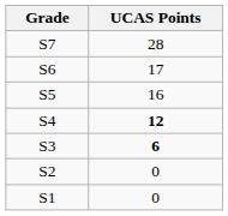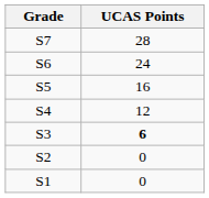 <table class="wikitable" border="1" style="text-align:center; margin-left:1em;">
 <tr>
 <th width="75">Grade</th>
 <th width="125">UCAS Points</th>
 </tr>
 <tr>
 <td align="center">S7</td>
 <td>28</td>
 </tr>
 <tr>
 <td align="center">S6</td>
-<td>17</td>
+<td>24</td>
 </tr>
 <tr>
 <td align="center">S5</td>
 <td>16</td>
 </tr>
 <tr>
 <td align="center">S4</td>
-<td><strong>12</strong></td>
+<td>12</td>
 </tr>
 <tr>
 <td align="center">S3</td>
 <td><strong>6</strong></td>
 </tr>
 <tr>
 <td align="center">S2</td>
 <td>0</td>
 </tr>
 <tr>
 <td align="center">S1</td>
 <td>0</td>
 </tr>
 </table>
